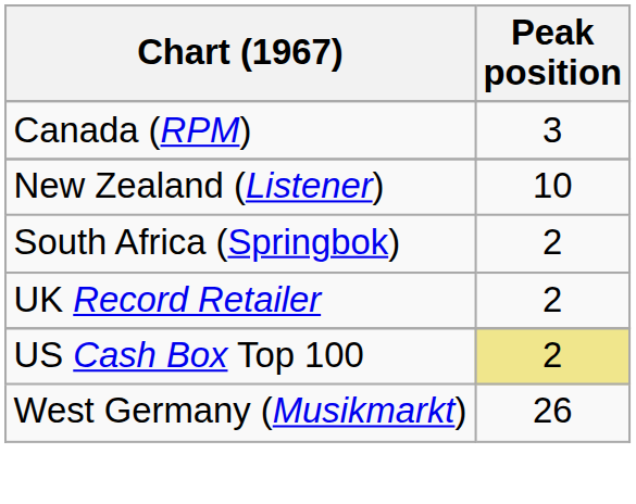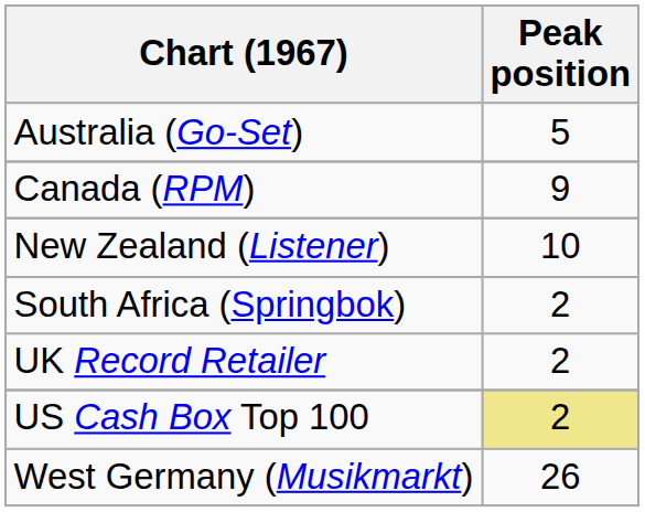 <table class="wikitable sortable">
 <tr>
 <th>Chart (1967)</th>
 <th>Peak<br>position</th>
+</tr>
+<tr>
+<td>Australia (<em><a href='#'>Go-Set</a></em>)</td>
+<td style="text-align:center;">5</td>
 </tr>
 <tr>
 </tr>
 <tr>
 </tr>
 <tr>
 <td>Canada (<em><a href='#'>RPM</a></em>)</td>
-<td style="text-align:center;">3</td>
+<td style="text-align:center;">9</td>
 </tr>
 <tr>
 </tr>
 <tr>
 </tr>
 <tr>
 <td>New Zealand (<em><a href='#'>Listener</a></em>)</td>
 <td style="text-align:center;">10</td>
 </tr>
 <tr>
 <td>South Africa (<a href='#'>Springbok</a>) </td>
 <td align="center">2</td>
 </tr>
 <tr>
 <td>UK <em><a href='#'>Record Retailer</a></em> </td>
 <td align="center">2</td>
 </tr>
 <tr>
 </tr>
 <tr>
 <td>US <a href='#'><em>Cash Box</em></a> Top 100</td>
 <td align="center" style="background: khaki;">2</td>
 </tr>
 <tr>
 <td>West Germany (<em><a href='#'>Musikmarkt</a></em>)</td>
 <td style="text-align:center;">26</td>
 </tr>
 </table>
